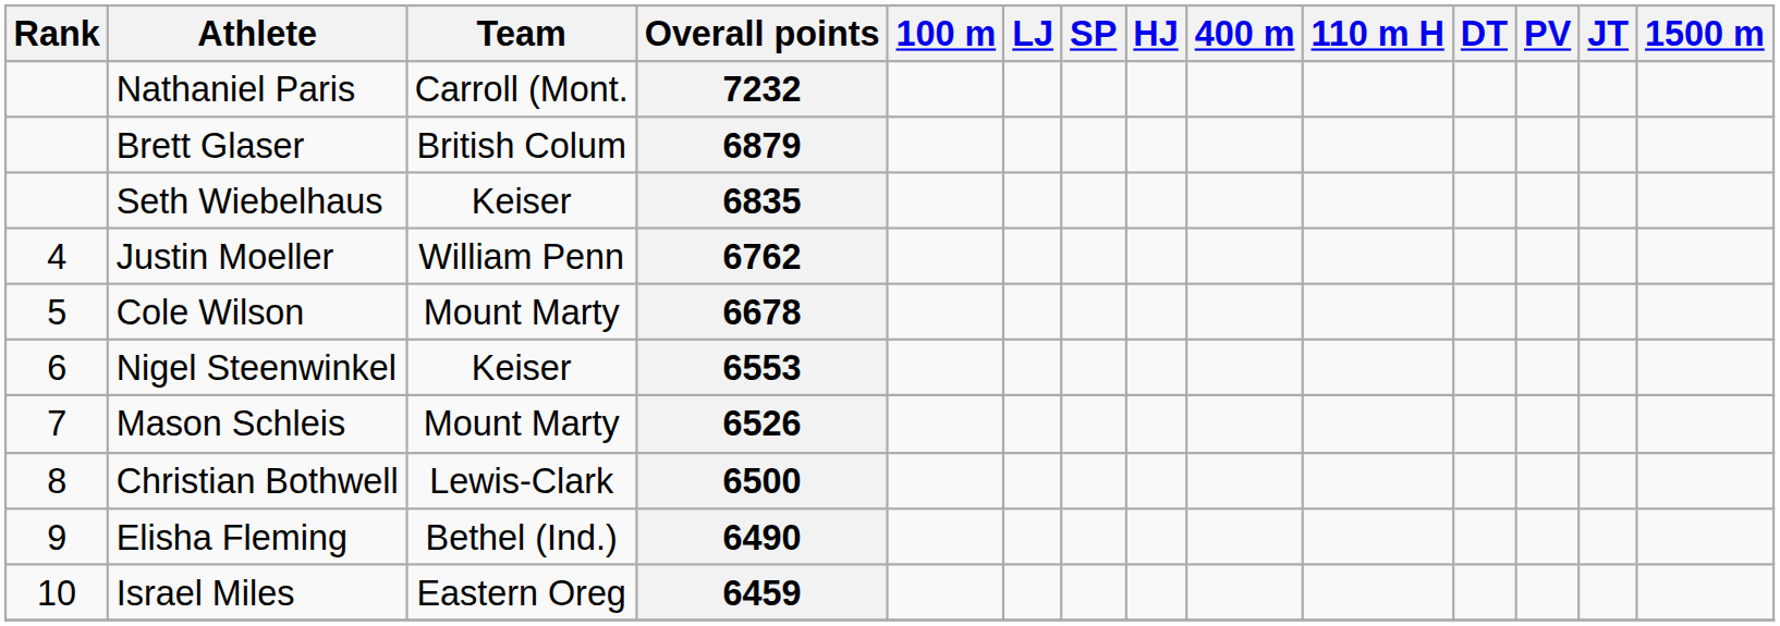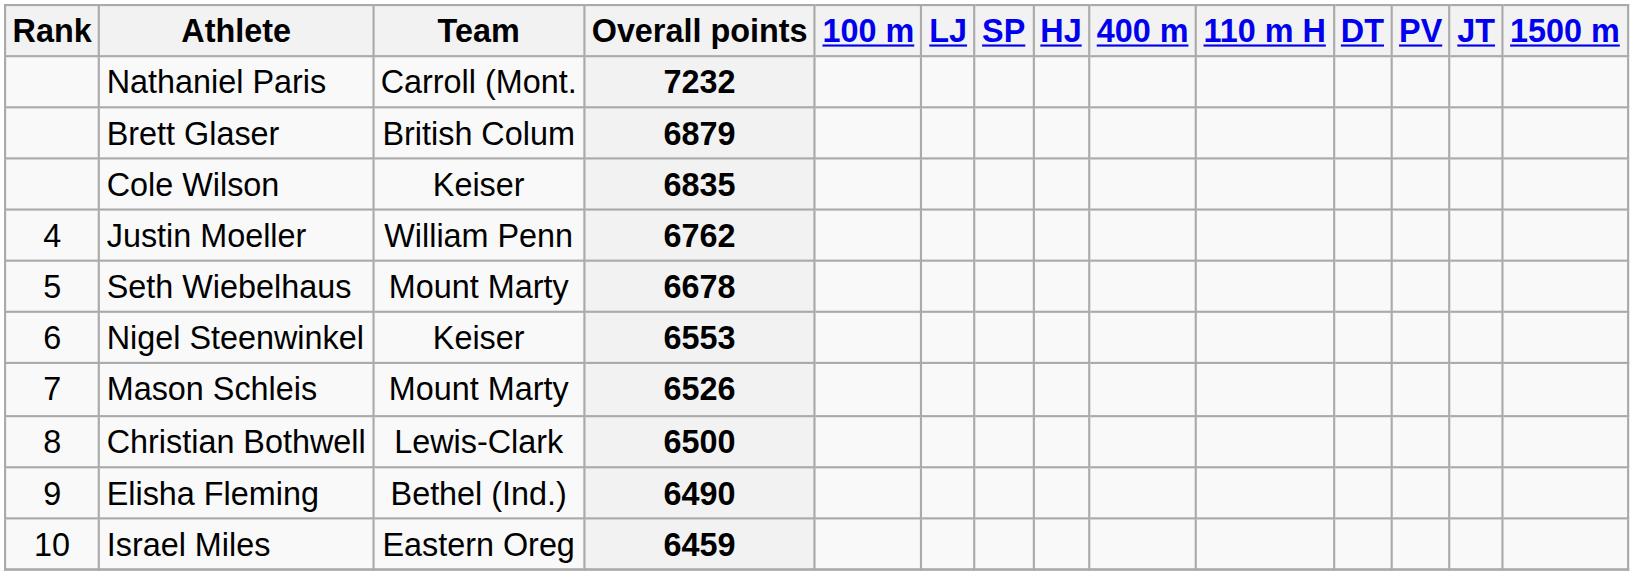 <table class="wikitable sortable" style="font-size:95%; text-align:center;">
 <tr>
 <th>Rank</th>
 <th>Athlete</th>
 <th>Team</th>
 <th>Overall points</th>
 <th><a href='#'>100 m</a></th>
 <th><a href='#'>LJ</a></th>
 <th><a href='#'>SP</a></th>
 <th><a href='#'>HJ</a></th>
 <th><a href='#'>400 m</a></th>
 <th><a href='#'>110 m H</a></th>
 <th><a href='#'>DT</a></th>
 <th><a href='#'>PV</a></th>
 <th><a href='#'>JT</a></th>
 <th><a href='#'>1500 m</a></th>
 </tr>
 <tr>
 <td></td>
 <td align=left>Nathaniel Paris</td>
 <td>Carroll (Mont.</td>
 <th>7232</th>
 <td></td>
 <td></td>
 <td></td>
 <td></td>
 <td></td>
 <td></td>
 <td></td>
 <td></td>
 <td></td>
 <td></td>
 </tr>
 <tr>
 <td></td>
 <td align=left>Brett Glaser</td>
 <td>British Colum</td>
 <th>6879</th>
 <td></td>
 <td></td>
 <td></td>
 <td></td>
 <td></td>
 <td></td>
 <td></td>
 <td></td>
 <td></td>
 <td></td>
 </tr>
 <tr>
 <td></td>
-<td align=left>Seth Wiebelhaus</td>
+<td align=left>Cole Wilson</td>
 <td>Keiser</td>
 <th>6835</th>
 <td></td>
 <td></td>
 <td></td>
 <td></td>
 <td></td>
 <td></td>
 <td></td>
 <td></td>
 <td></td>
 <td></td>
 </tr>
 <tr>
 <td>4</td>
 <td align=left>Justin Moeller</td>
 <td>William Penn</td>
 <th>6762</th>
 <td></td>
 <td></td>
 <td></td>
 <td></td>
 <td></td>
 <td></td>
 <td></td>
 <td></td>
 <td></td>
 <td></td>
 </tr>
 <tr>
 <td>5</td>
-<td align=left>Cole Wilson</td>
+<td align=left>Seth Wiebelhaus</td>
 <td>Mount Marty</td>
 <th>6678</th>
 <td></td>
 <td></td>
 <td></td>
 <td></td>
 <td></td>
 <td></td>
 <td></td>
 <td></td>
 <td></td>
 <td></td>
 </tr>
 <tr>
 <td>6</td>
 <td align=left>Nigel Steenwinkel</td>
 <td>Keiser</td>
 <th>6553</th>
 <td></td>
 <td></td>
 <td></td>
 <td></td>
 <td></td>
 <td></td>
 <td></td>
 <td></td>
 <td></td>
 <td></td>
 </tr>
 <tr>
 <td>7</td>
 <td align=left>Mason Schleis</td>
 <td>Mount Marty</td>
 <th>6526</th>
 <td></td>
 <td></td>
 <td></td>
 <td></td>
 <td></td>
 <td></td>
 <td></td>
 <td></td>
 <td></td>
 <td></td>
 </tr>
 <tr>
 <td>8</td>
 <td align=left>Christian Bothwell</td>
 <td>Lewis-Clark</td>
 <th>6500</th>
 <td></td>
 <td></td>
 <td></td>
 <td></td>
 <td></td>
 <td></td>
 <td></td>
 <td></td>
 <td></td>
 <td></td>
 </tr>
 <tr>
 <td>9</td>
 <td align=left>Elisha Fleming</td>
 <td>Bethel (Ind.)</td>
 <th>6490</th>
 <td></td>
 <td></td>
 <td></td>
 <td></td>
 <td></td>
 <td></td>
 <td></td>
 <td></td>
 <td></td>
 <td></td>
 </tr>
 <tr>
 <td>10</td>
 <td align=left>Israel Miles</td>
 <td>Eastern Oreg</td>
 <th>6459</th>
 <td></td>
 <td></td>
 <td></td>
 <td></td>
 <td></td>
 <td></td>
 <td></td>
 <td></td>
 <td></td>
 <td></td>
 </tr>
 <tr>
 </tr>
 </table>
